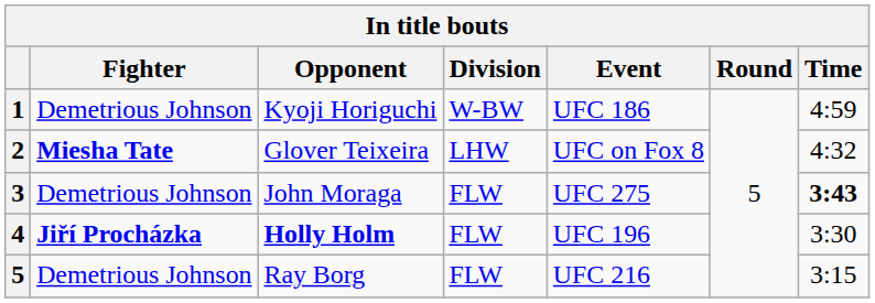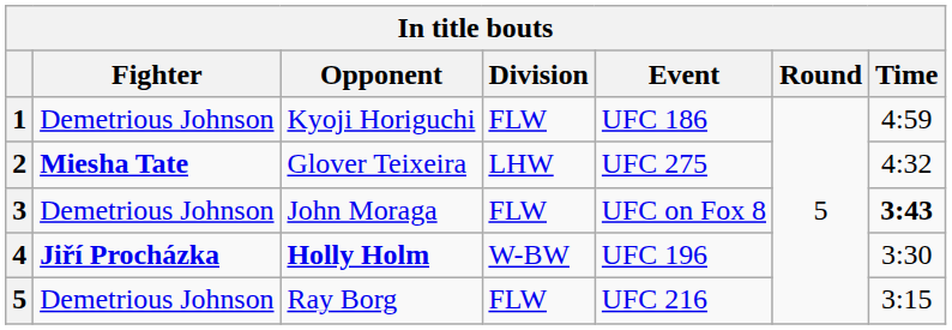 <table class=wikitable>
 <tr>
 <th colspan=7>In title bouts</th>
 </tr>
 <tr>
 <th></th>
 <th>Fighter</th>
 <th>Opponent</th>
 <th>Division</th>
 <th>Event</th>
 <th>Round</th>
 <th>Time</th>
 </tr>
 <tr>
 <th>1</th>
 <td> <a href='#'>Demetrious Johnson</a></td>
 <td><a href='#'>Kyoji Horiguchi</a></td>
-<td><a href='#'>W-BW</a></td>
+<td><a href='#'>FLW</a></td>
 <td><a href='#'>UFC 186</a></td>
 <td rowspan=5 align=center>5</td>
 <td align=center>4:59</td>
 </tr>
 <tr>
 <th>2</th>
 <td> <strong><a href='#'>Miesha Tate</a></strong></td>
 <td><a href='#'>Glover Teixeira</a></td>
 <td><a href='#'>LHW</a></td>
-<td><a href='#'>UFC on Fox 8</a></td>
+<td><a href='#'>UFC 275</a></td>
 <td align=center>4:32</td>
 </tr>
 <tr>
 <th>3</th>
 <td> <a href='#'>Demetrious Johnson</a></td>
 <td><a href='#'>John Moraga</a></td>
 <td><a href='#'>FLW</a></td>
-<td><a href='#'>UFC 275</a></td>
+<td><a href='#'>UFC on Fox 8</a></td>
 <td align=center><strong>3:43</strong></td>
 </tr>
 <tr>
 <th>4</th>
 <td> <strong><a href='#'>Jiří Procházka</a></strong></td>
 <td><strong><a href='#'>Holly Holm</a></strong></td>
-<td><a href='#'>FLW</a></td>
+<td><a href='#'>W-BW</a></td>
 <td><a href='#'>UFC 196</a></td>
 <td align=center>3:30</td>
 </tr>
 <tr>
 <th>5</th>
 <td> <a href='#'>Demetrious Johnson</a></td>
 <td><a href='#'>Ray Borg</a></td>
 <td><a href='#'>FLW</a></td>
 <td><a href='#'>UFC 216</a></td>
 <td align=center>3:15</td>
 </tr>
 </table>
